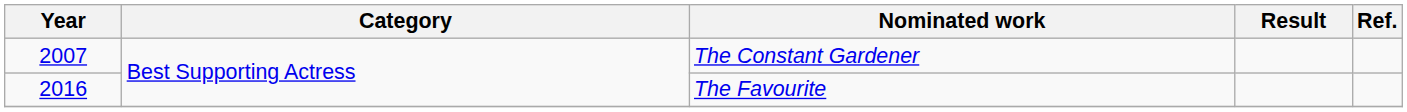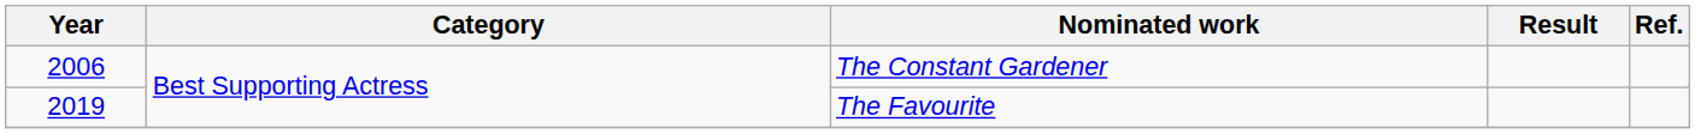 <table class=wikitable>
 <tr>
 <th scope="col" style="width:5em;">Year</th>
 <th scope="col" style="width:26em;">Category</th>
 <th scope="col" style="width:25em;">Nominated work</th>
 <th scope="col" style="width:5em;">Result</th>
 <th>Ref.</th>
 </tr>
 <tr>
-<td style="text-align:center;"><a href='#'>2007</a></td>
+<td style="text-align:center;"><a href='#'>2006</a></td>
 <td rowspan=2><a href='#'>Best Supporting Actress</a></td>
 <td><em><a href='#'>The Constant Gardener</a></em></td>
 <td></td>
 <td style="text-align:center;"></td>
 </tr>
 <tr>
-<td style="text-align:center;"><a href='#'>2016</a></td>
+<td style="text-align:center;"><a href='#'>2019</a></td>
 <td><em><a href='#'>The Favourite</a></em></td>
 <td></td>
 <td style="text-align:center;"></td>
 </tr>
 <tr>
 </tr>
 </table>
